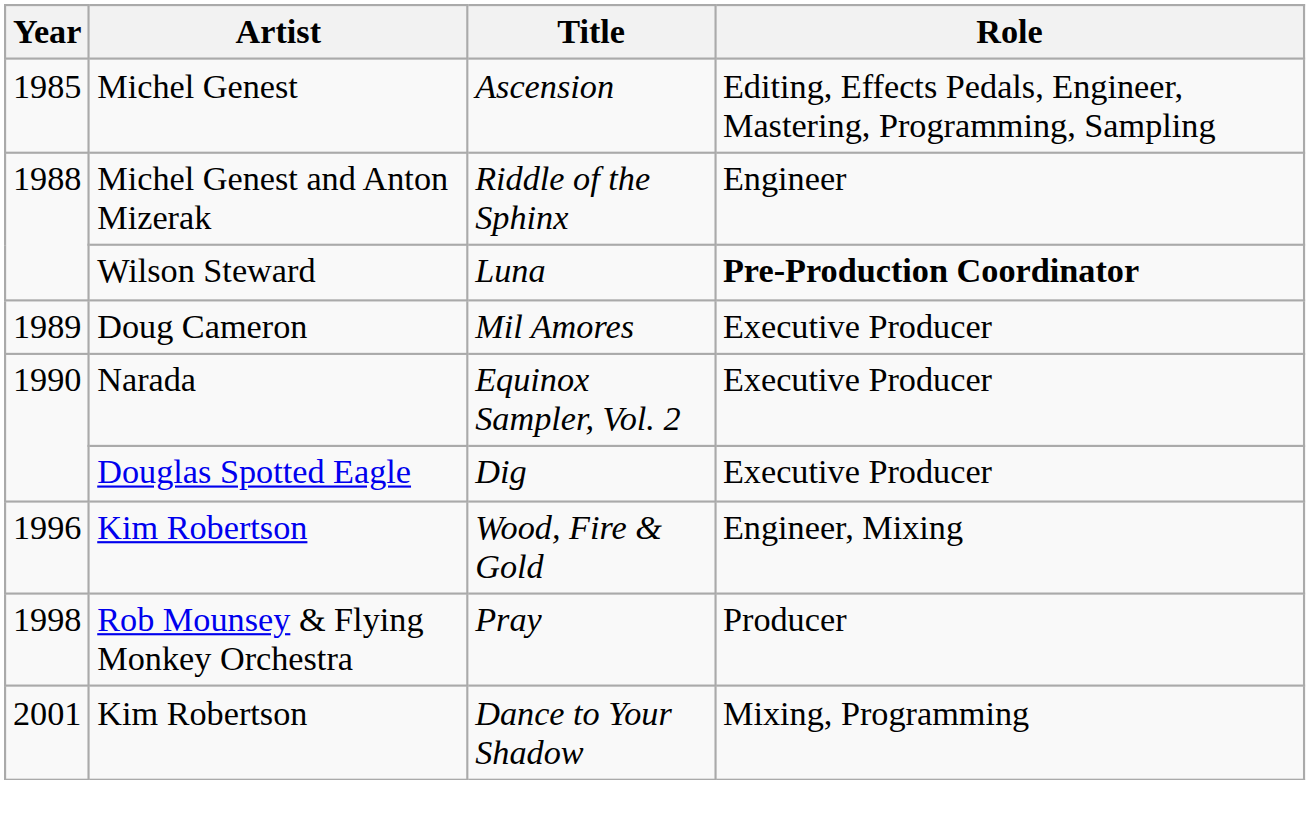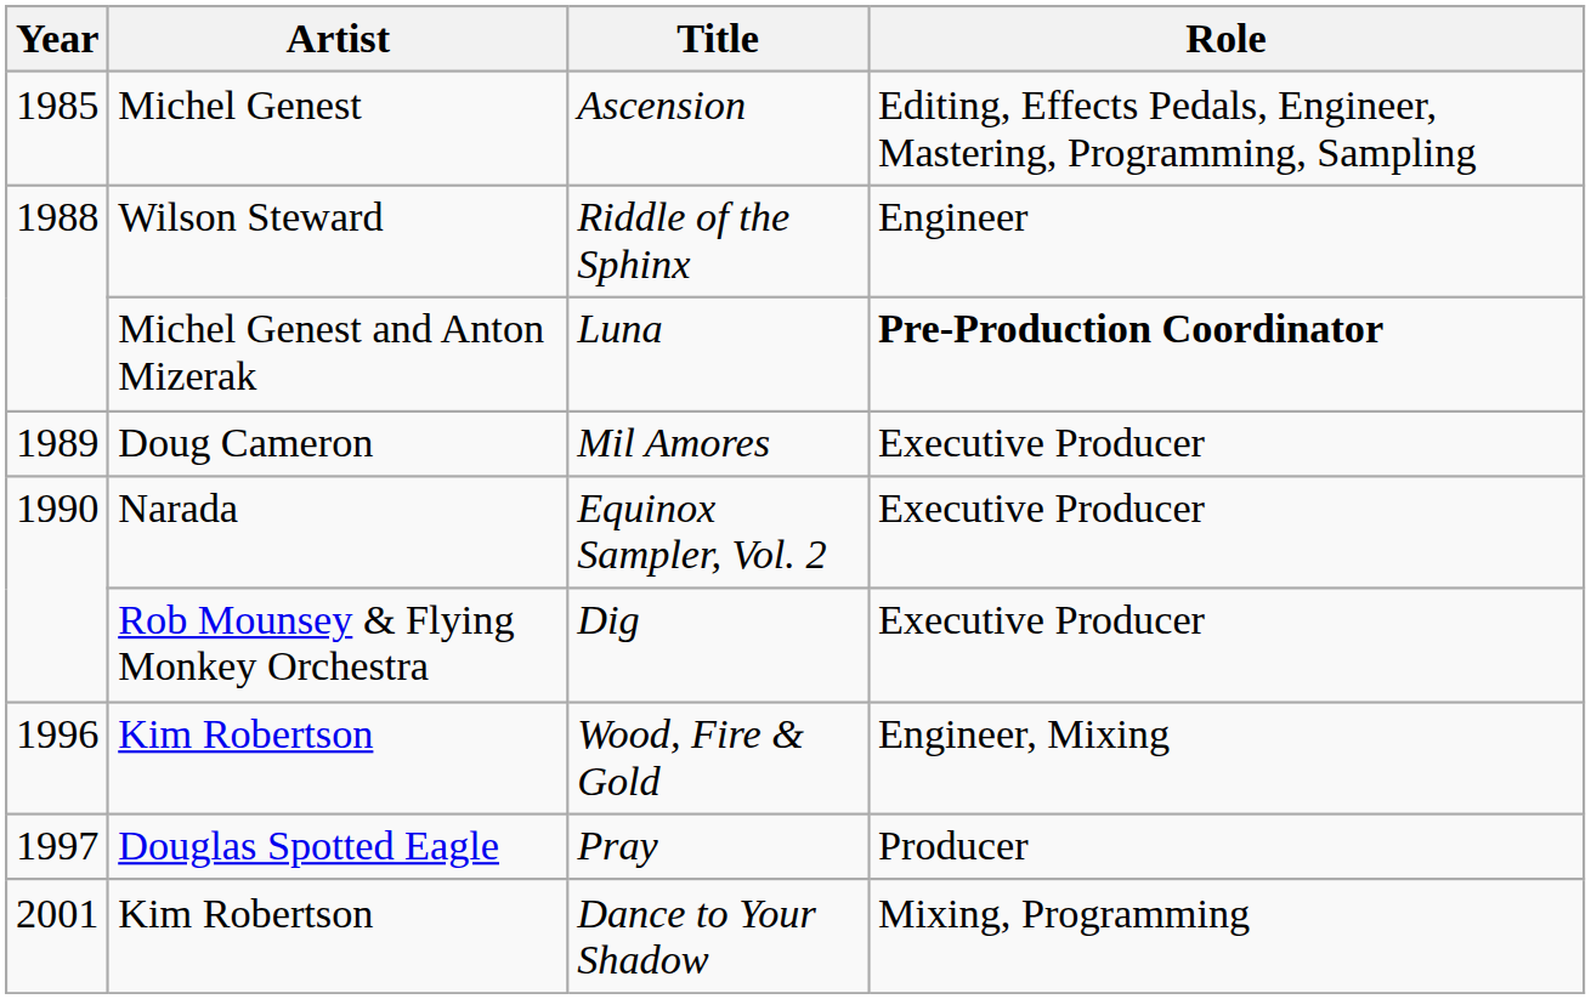 <table class="wikitable">
 <tr valign="bottom">
 <th>Year</th>
 <th>Artist</th>
 <th>Title</th>
 <th>Role</th>
 </tr>
 <tr valign="top">
 <td>1985</td>
 <td>Michel Genest</td>
 <td><em>Ascension</em></td>
 <td>Editing, Effects Pedals, Engineer, Mastering, Programming, Sampling</td>
 </tr>
 <tr valign="top">
 <td rowspan="2">1988</td>
-<td>Michel Genest and Anton Mizerak</td>
+<td>Wilson Steward</td>
 <td><em>Riddle of the Sphinx</em></td>
 <td>Engineer</td>
 </tr>
 <tr valign="top">
-<td>Wilson Steward</td>
+<td>Michel Genest and Anton Mizerak</td>
 <td><em>Luna</em></td>
 <td><strong>Pre-Production Coordinator</strong></td>
 </tr>
 <tr valign="top">
 <td>1989</td>
 <td>Doug Cameron</td>
 <td><em>Mil Amores</em></td>
 <td>Executive Producer</td>
 </tr>
 <tr valign="top">
 <td rowspan="2">1990</td>
 <td>Narada</td>
 <td><em>Equinox Sampler, Vol. 2</em></td>
 <td>Executive Producer</td>
 </tr>
 <tr valign="top">
-<td><a href='#'>Douglas Spotted Eagle</a></td>
+<td><a href='#'>Rob Mounsey</a> & Flying Monkey Orchestra</td>
 <td><em>Dig</em></td>
 <td>Executive Producer</td>
 </tr>
 <tr valign="top">
 <td>1996</td>
 <td><a href='#'>Kim Robertson</a></td>
 <td><em>Wood, Fire & Gold</em></td>
 <td>Engineer, Mixing</td>
 </tr>
 <tr valign="top">
-<td>1998</td>
-<td><a href='#'>Rob Mounsey</a> & Flying Monkey Orchestra</td>
+<td>1997</td>
+<td><a href='#'>Douglas Spotted Eagle</a></td>
 <td><em>Pray</em></td>
 <td>Producer</td>
 </tr>
 <tr valign="top">
 <td>2001</td>
 <td>Kim Robertson</td>
 <td><em>Dance to Your Shadow</em></td>
 <td>Mixing, Programming</td>
 </tr>
 </table>
